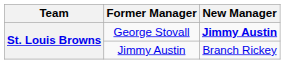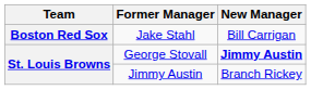 <table class="wikitable plainrowheaders" style="text-align:center;">
 <tr>
 <th>Team</th>
 <th>Former Manager</th>
 <th>New Manager</th>
+</tr>
+<tr>
+<th scope="row" style="text-align:center;"><a href='#'>Boston Red Sox</a></th>
+<td><a href='#'>Jake Stahl</a></td>
+<td><a href='#'>Bill Carrigan</a></td>
 </tr>
 <tr>
 <th rowspan="2" scope="row" style="text-align:center;"><a href='#'>St. Louis Browns</a></th>
 <td><a href='#'>George Stovall</a></td>
 <td><strong><a href='#'>Jimmy Austin</a></strong></td>
 </tr>
 <tr>
 <td><a href='#'>Jimmy Austin</a></td>
 <td><a href='#'>Branch Rickey</a></td>
 </tr>
 </table>
